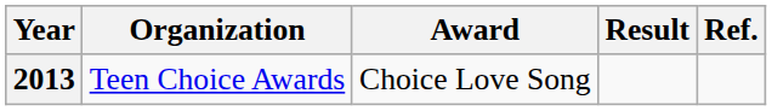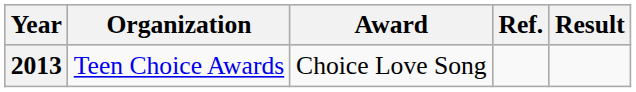 <table class="wikitable plainrowheaders">
 <tr>
 <th>Year</th>
 <th>Organization</th>
 <th>Award</th>
+<th>Ref.</th>
 <th>Result</th>
-<th>Ref.</th>
 </tr>
 <tr>
 <th scope="row">2013</th>
 <td><a href='#'>Teen Choice Awards</a></td>
 <td>Choice Love Song</td>
 <td></td>
 <td></td>
 </tr>
 </table>
